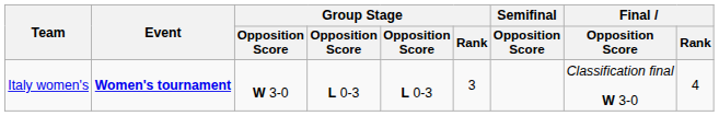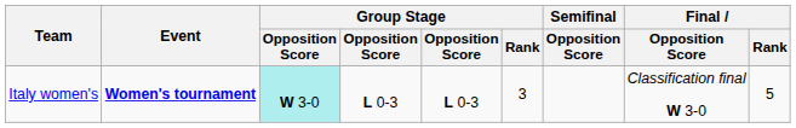 <table class="wikitable" style="font-size:90%;text-align:center">
 <tr>
 <th rowspan="2">Team</th>
 <th rowspan="2">Event</th>
 <th colspan="4">Group Stage</th>
 <th>Semifinal</th>
 <th colspan="2">Final / </th>
 </tr>
 <tr style="font-size:95%">
 <th>Opposition<br>Score</th>
 <th>Opposition<br>Score</th>
 <th>Opposition<br>Score</th>
 <th>Rank</th>
 <th>Opposition<br>Score</th>
 <th>Opposition<br>Score</th>
 <th>Rank</th>
 </tr>
 <tr>
 <td align=left><a href='#'>Italy women's</a></td>
 <td align=left><strong><a href='#'>Women's tournament</a></strong></td>
-<td><br><strong>W</strong> 3-0</td>
+<td style="background: paleturquoise;"><br><strong>W</strong> 3-0</td>
 <td><br><strong>L</strong> 0-3</td>
 <td><br><strong>L</strong> 0-3</td>
 <td>3</td>
 <td></td>
 <td><em>Classification final</em><br><br><strong>W</strong> 3-0</td>
-<td>4</td>
+<td>5</td>
 </tr>
 </table>
